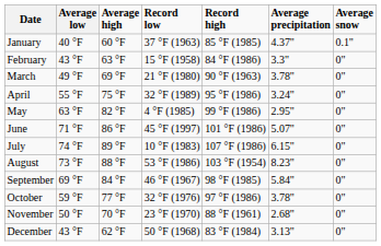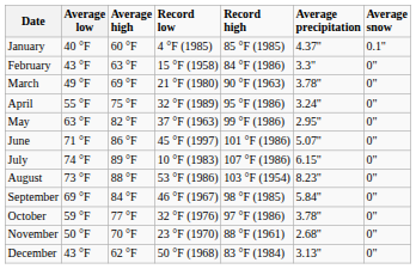 <table class="wikitable">
 <tr>
 <th>Date</th>
 <th>Average<br><strong>low</strong></th>
 <td><strong>Average</strong><br><strong>high</strong></td>
 <td><strong>Record</strong><br><strong>low</strong></td>
 <td><strong>Record</strong><br><strong>high</strong></td>
 <td><strong>Average</strong><br><strong>precipitation</strong></td>
 <td><strong>Average</strong><br><strong>snow</strong></td>
 </tr>
 <tr>
 <td>January</td>
 <td>40 °F</td>
 <td>60 °F</td>
-<td>37 °F (1963)</td>
+<td>4 °F (1985)</td>
 <td>85 °F (1985)</td>
 <td>4.37"</td>
 <td>0.1"</td>
 </tr>
 <tr>
 <td>February</td>
 <td>43 °F</td>
 <td>63 °F</td>
 <td>15 °F (1958)</td>
 <td>84 °F (1986)</td>
 <td>3.3"</td>
 <td>0"</td>
 </tr>
 <tr>
 <td>March</td>
 <td>49 °F</td>
 <td>69 °F</td>
 <td>21 °F (1980)</td>
 <td>90 °F (1963)</td>
 <td>3.78"</td>
 <td>0"</td>
 </tr>
 <tr>
 <td>April</td>
 <td>55 °F</td>
 <td>75 °F</td>
 <td>32 °F (1989)</td>
 <td>95 °F (1986)</td>
 <td>3.24"</td>
 <td>0"</td>
 </tr>
 <tr>
 <td>May</td>
 <td>63 °F</td>
 <td>82 °F</td>
-<td>4 °F (1985)</td>
+<td>37 °F (1963)</td>
 <td>99 °F (1986)</td>
 <td>2.95"</td>
 <td>0"</td>
 </tr>
 <tr>
 <td>June</td>
 <td>71 °F</td>
 <td>86 °F</td>
 <td>45 °F (1997)</td>
 <td>101 °F (1986)</td>
 <td>5.07"</td>
 <td>0"</td>
 </tr>
 <tr>
 <td>July</td>
 <td>74 °F</td>
 <td>89 °F</td>
 <td>10 °F (1983)</td>
 <td>107 °F (1986)</td>
 <td>6.15"</td>
 <td>0"</td>
 </tr>
 <tr>
 <td>August</td>
 <td>73 °F</td>
 <td>88 °F</td>
 <td>53 °F (1986)</td>
 <td>103 °F (1954)</td>
 <td>8.23"</td>
 <td>0"</td>
 </tr>
 <tr>
 <td>September</td>
 <td>69 °F</td>
 <td>84 °F</td>
 <td>46 °F (1967)</td>
 <td>98 °F (1985)</td>
 <td>5.84"</td>
 <td>0"</td>
 </tr>
 <tr>
 <td>October</td>
 <td>59 °F</td>
 <td>77 °F</td>
 <td>32 °F (1976)</td>
 <td>97 °F (1986)</td>
 <td>3.78"</td>
 <td>0"</td>
 </tr>
 <tr>
 <td>November</td>
 <td>50 °F</td>
 <td>70 °F</td>
 <td>23 °F (1970)</td>
 <td>88 °F (1961)</td>
 <td>2.68"</td>
 <td>0"</td>
 </tr>
 <tr>
 <td>December</td>
 <td>43 °F</td>
 <td>62 °F</td>
 <td>50 °F (1968)</td>
 <td>83 °F (1984)</td>
 <td>3.13"</td>
 <td>0"</td>
 </tr>
 </table>
